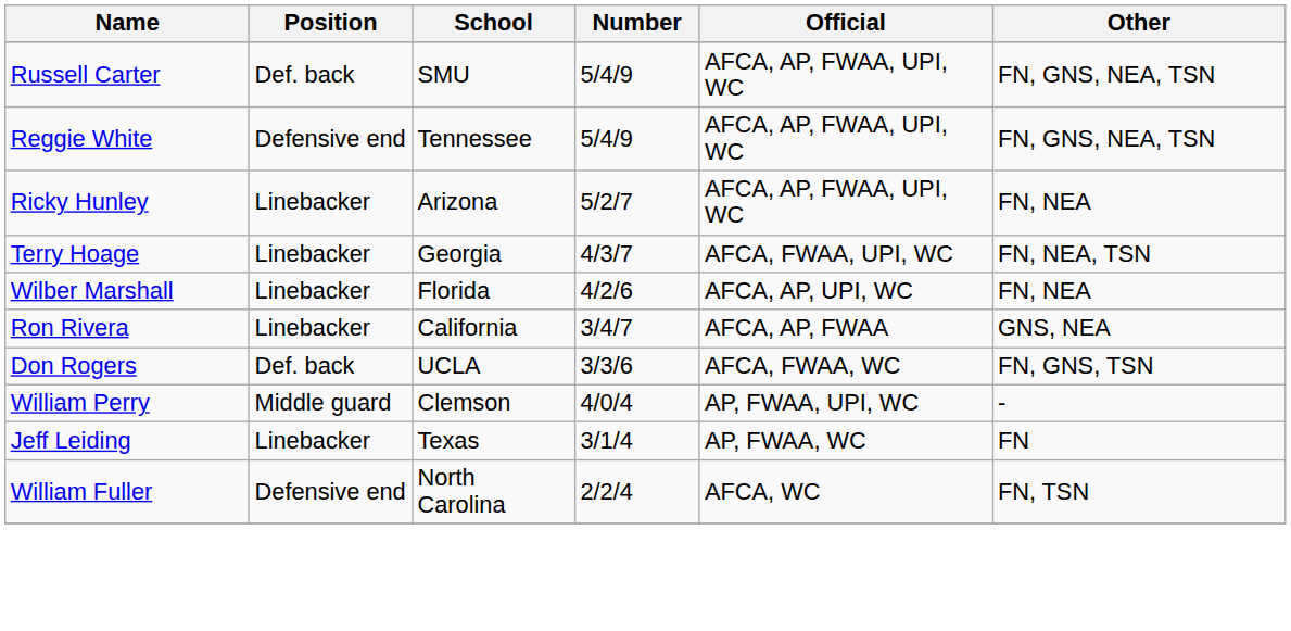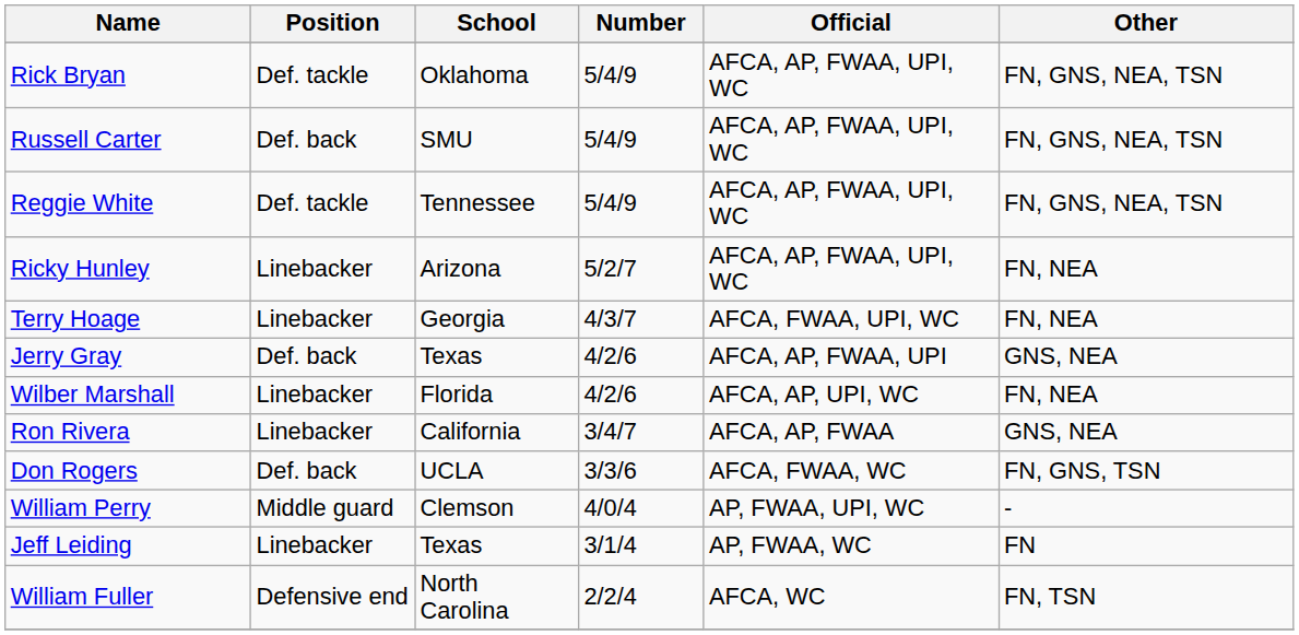 <table class="wikitable sortable">
 <tr>
 <th bgcolor="#DDDDFF" width="15%">Name</th>
 <th bgcolor="#DDDDFF" width="10%">Position</th>
 <th bgcolor="#DDDDFF" width="10%">School</th>
 <th bgcolor="#DDDDFF" width="7%">Number</th>
 <th bgcolor="#DDDDFF" width="18%">Official</th>
 <th bgcolor="#DDDDFF" width="18%">Other</th>
 </tr>
 <tr align="left">
 </tr>
 <tr align="left">
+<td><a href='#'>Rick Bryan</a></td>
+<td>Def. tackle</td>
+<td>Oklahoma</td>
+<td>5/4/9</td>
+<td>AFCA, AP, FWAA, UPI, WC</td>
+<td>FN, GNS, NEA, TSN</td>
+</tr>
+<tr align="left">
 <td><a href='#'>Russell Carter</a></td>
 <td>Def. back</td>
 <td>SMU</td>
 <td>5/4/9</td>
 <td>AFCA, AP, FWAA, UPI, WC</td>
 <td>FN, GNS, NEA, TSN</td>
 </tr>
 <tr align="left">
 <td><a href='#'>Reggie White</a></td>
-<td>Defensive end</td>
+<td>Def. tackle</td>
 <td>Tennessee</td>
 <td>5/4/9</td>
 <td>AFCA, AP, FWAA, UPI, WC</td>
 <td>FN, GNS, NEA, TSN</td>
 </tr>
 <tr align="left">
 <td><a href='#'>Ricky Hunley</a></td>
 <td>Linebacker</td>
 <td>Arizona</td>
 <td>5/2/7</td>
 <td>AFCA, AP, FWAA, UPI, WC</td>
 <td>FN, NEA</td>
 </tr>
 <tr align="left">
 <td><a href='#'>Terry Hoage</a></td>
 <td>Linebacker</td>
 <td>Georgia</td>
 <td>4/3/7</td>
 <td>AFCA, FWAA, UPI, WC</td>
-<td>FN, NEA, TSN</td>
+<td>FN, NEA</td>
+</tr>
+<tr align="left">
+<td><a href='#'>Jerry Gray</a></td>
+<td>Def. back</td>
+<td>Texas</td>
+<td>4/2/6</td>
+<td>AFCA, AP, FWAA, UPI</td>
+<td>GNS, NEA</td>
 </tr>
 <tr align="left">
 <td><a href='#'>Wilber Marshall</a></td>
 <td>Linebacker</td>
 <td>Florida</td>
 <td>4/2/6</td>
 <td>AFCA, AP, UPI, WC</td>
 <td>FN, NEA</td>
 </tr>
 <tr align="left">
 <td><a href='#'>Ron Rivera</a></td>
 <td>Linebacker</td>
 <td>California</td>
 <td>3/4/7</td>
 <td>AFCA, AP, FWAA</td>
 <td>GNS, NEA</td>
 </tr>
 <tr align="left">
 <td><a href='#'>Don Rogers</a></td>
 <td>Def. back</td>
 <td>UCLA</td>
 <td>3/3/6</td>
 <td>AFCA, FWAA, WC</td>
 <td>FN, GNS, TSN</td>
 </tr>
 <tr align="left">
 <td><a href='#'>William Perry</a></td>
 <td>Middle guard</td>
 <td>Clemson</td>
 <td>4/0/4</td>
 <td>AP, FWAA, UPI, WC</td>
 <td>-</td>
 </tr>
 <tr align="left">
 <td><a href='#'>Jeff Leiding</a></td>
 <td>Linebacker</td>
 <td>Texas</td>
 <td>3/1/4</td>
 <td>AP, FWAA, WC</td>
 <td>FN</td>
 </tr>
 <tr align="left">
 <td><a href='#'>William Fuller</a></td>
 <td>Defensive end</td>
 <td>North Carolina</td>
 <td>2/2/4</td>
 <td>AFCA, WC</td>
 <td>FN, TSN</td>
 </tr>
 <tr align="left">
 </tr>
 </table>
